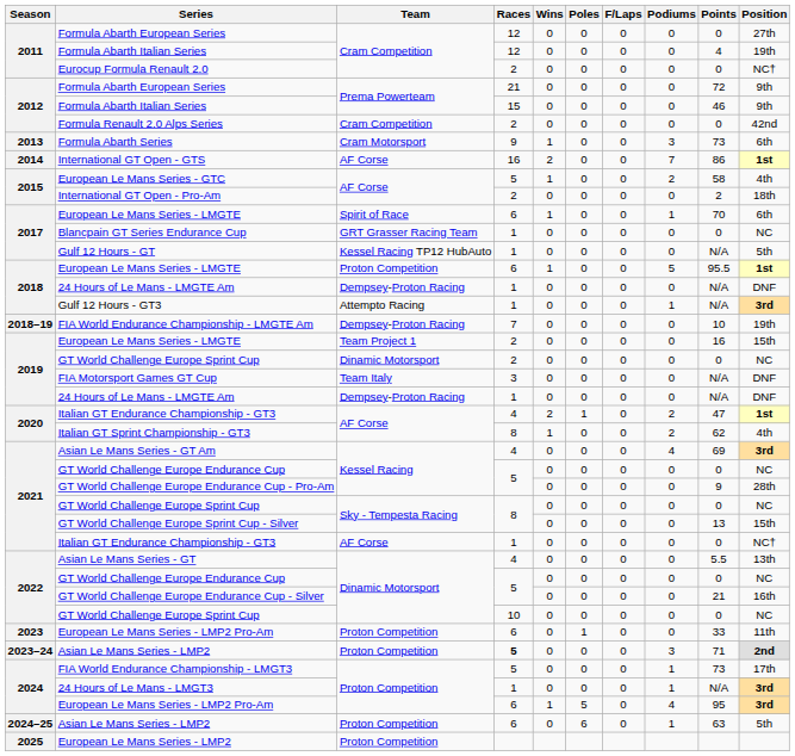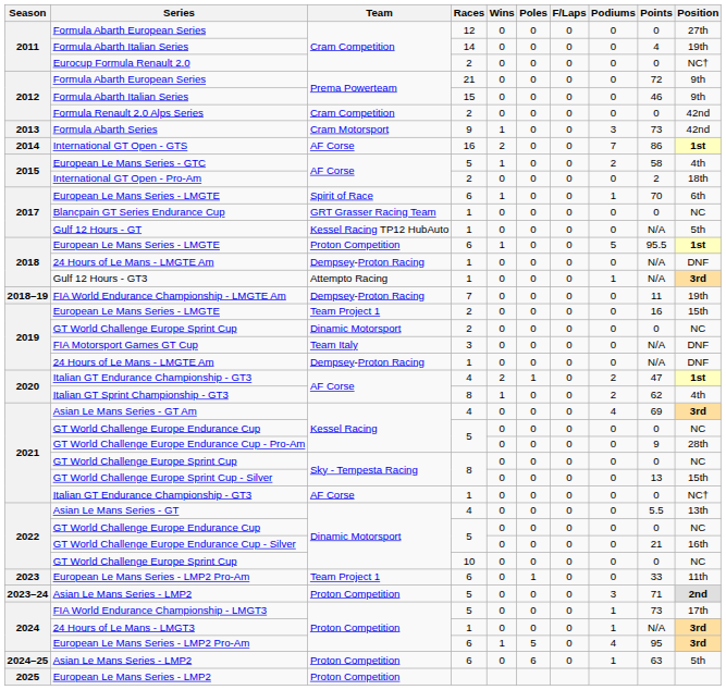 <table class="wikitable" style="font-size: 90%; text-align:center">
 <tr>
 <th>Season</th>
 <th>Series</th>
 <th>Team</th>
 <th>Races</th>
 <th>Wins</th>
 <th>Poles</th>
 <th>F/Laps</th>
 <th>Podiums</th>
 <th>Points</th>
 <th>Position</th>
 </tr>
 <tr>
 <th rowspan="3">2011</th>
 <td align="left"><a href='#'>Formula Abarth European Series</a></td>
 <td rowspan="3" align="left"><a href='#'>Cram Competition</a></td>
 <td>12</td>
 <td>0</td>
 <td>0</td>
 <td>0</td>
 <td>0</td>
 <td>0</td>
 <td>27th</td>
 </tr>
 <tr>
 <td align="left"><a href='#'>Formula Abarth Italian Series</a></td>
-<td>12</td>
+<td>14</td>
 <td>0</td>
 <td>0</td>
 <td>0</td>
 <td>0</td>
 <td>4</td>
 <td>19th</td>
 </tr>
 <tr>
 <td align="left"><a href='#'>Eurocup Formula Renault 2.0</a></td>
 <td>2</td>
 <td>0</td>
 <td>0</td>
 <td>0</td>
 <td>0</td>
 <td>0</td>
 <td>NC†</td>
 </tr>
 <tr>
 <th rowspan="3">2012</th>
 <td align="left"><a href='#'>Formula Abarth European Series</a></td>
 <td rowspan="2" align="left"><a href='#'>Prema Powerteam</a></td>
 <td>21</td>
 <td>0</td>
 <td>0</td>
 <td>0</td>
 <td>0</td>
 <td>72</td>
 <td>9th</td>
 </tr>
 <tr>
 <td align="left"><a href='#'>Formula Abarth Italian Series</a></td>
 <td>15</td>
 <td>0</td>
 <td>0</td>
 <td>0</td>
 <td>0</td>
 <td>46</td>
 <td>9th</td>
 </tr>
 <tr>
 <td align="left"><a href='#'>Formula Renault 2.0 Alps Series</a></td>
 <td align="left"><a href='#'>Cram Competition</a></td>
 <td>2</td>
 <td>0</td>
 <td>0</td>
 <td>0</td>
 <td>0</td>
 <td>0</td>
 <td>42nd</td>
 </tr>
 <tr>
 <th>2013</th>
 <td align="left"><a href='#'>Formula Abarth Series</a></td>
 <td align="left"><a href='#'>Cram Motorsport</a></td>
 <td>9</td>
 <td>1</td>
 <td>0</td>
 <td>0</td>
 <td>3</td>
 <td>73</td>
-<td>6th</td>
+<td>42nd</td>
 </tr>
 <tr>
 <th>2014</th>
 <td align="left"><a href='#'>International GT Open - GTS</a></td>
 <td align="left"><a href='#'>AF Corse</a></td>
 <td>16</td>
 <td>2</td>
 <td>0</td>
 <td>0</td>
 <td>7</td>
 <td>86</td>
 <td style="background:#FFFFBF;"><strong>1st</strong></td>
 </tr>
 <tr>
 <th rowspan="2">2015</th>
 <td align="left"><a href='#'>European Le Mans Series - GTC</a></td>
 <td rowspan="2" align="left"><a href='#'>AF Corse</a></td>
 <td>5</td>
 <td>1</td>
 <td>0</td>
 <td>0</td>
 <td>2</td>
 <td>58</td>
 <td>4th</td>
 </tr>
 <tr>
 <td align="left"><a href='#'>International GT Open - Pro-Am</a></td>
 <td>2</td>
 <td>0</td>
 <td>0</td>
 <td>0</td>
 <td>0</td>
 <td>2</td>
 <td>18th</td>
 </tr>
 <tr>
 <th rowspan="3">2017</th>
 <td align="left"><a href='#'>European Le Mans Series - LMGTE</a></td>
 <td align="left"><a href='#'>Spirit of Race</a></td>
 <td>6</td>
 <td>1</td>
 <td>0</td>
 <td>0</td>
 <td>1</td>
 <td>70</td>
 <td>6th</td>
 </tr>
 <tr>
 <td align="left"><a href='#'>Blancpain GT Series Endurance Cup</a></td>
 <td align="left"><a href='#'>GRT Grasser Racing Team</a></td>
 <td>1</td>
 <td>0</td>
 <td>0</td>
 <td>0</td>
 <td>0</td>
 <td>0</td>
 <td>NC</td>
 </tr>
 <tr>
 <td align="left"><a href='#'>Gulf 12 Hours - GT</a></td>
 <td align="left"><a href='#'>Kessel Racing</a> TP12 HubAuto</td>
 <td>1</td>
 <td>0</td>
 <td>0</td>
 <td>0</td>
 <td>0</td>
 <td>N/A</td>
 <td>5th</td>
 </tr>
 <tr>
 <th rowspan="3">2018</th>
 <td align="left"><a href='#'>European Le Mans Series - LMGTE</a></td>
 <td align="left"><a href='#'>Proton Competition</a></td>
 <td>6</td>
 <td>1</td>
 <td>0</td>
 <td>0</td>
 <td>5</td>
 <td>95.5</td>
 <td style="background:#FFFFBF;"><strong>1st</strong></td>
 </tr>
 <tr>
 <td align="left"><a href='#'>24 Hours of Le Mans - LMGTE Am</a></td>
 <td align="left"><a href='#'>Dempsey</a>-<a href='#'>Proton Racing</a></td>
 <td>1</td>
 <td>0</td>
 <td>0</td>
 <td>0</td>
 <td>0</td>
 <td>N/A</td>
 <td>DNF</td>
 </tr>
 <tr>
 <td align="left">Gulf 12 Hours - GT3</td>
 <td align="left">Attempto Racing</td>
 <td>1</td>
 <td>0</td>
 <td>0</td>
 <td>0</td>
 <td>1</td>
 <td>N/A</td>
 <td style="background:#FFDF9F;"><strong>3rd</strong></td>
 </tr>
 <tr>
 <th>2018–19</th>
 <td align="left"><a href='#'>FIA World Endurance Championship - LMGTE Am</a></td>
 <td align="left"><a href='#'>Dempsey</a>-<a href='#'>Proton Racing</a></td>
 <td>7</td>
 <td>0</td>
 <td>0</td>
 <td>0</td>
 <td>0</td>
-<td>10</td>
+<td>11</td>
 <td>19th</td>
 </tr>
 <tr>
 <th rowspan="4">2019</th>
 <td align="left"><a href='#'>European Le Mans Series - LMGTE</a></td>
 <td align="left"><a href='#'>Team Project 1</a></td>
 <td>2</td>
 <td>0</td>
 <td>0</td>
 <td>0</td>
 <td>0</td>
 <td>16</td>
 <td>15th</td>
 </tr>
 <tr>
 <td align="left"><a href='#'>GT World Challenge Europe Sprint Cup</a></td>
 <td align="left"><a href='#'>Dinamic Motorsport</a></td>
 <td>2</td>
 <td>0</td>
 <td>0</td>
 <td>0</td>
 <td>0</td>
 <td>0</td>
 <td>NC</td>
 </tr>
 <tr>
 <td align="left"><a href='#'>FIA Motorsport Games GT Cup</a></td>
 <td align="left"><a href='#'>Team Italy</a></td>
 <td>3</td>
 <td>0</td>
 <td>0</td>
 <td>0</td>
 <td>0</td>
 <td>N/A</td>
 <td>DNF</td>
 </tr>
 <tr>
 <td align="left"><a href='#'>24 Hours of Le Mans - LMGTE Am</a></td>
 <td align="left"><a href='#'>Dempsey</a>-<a href='#'>Proton Racing</a></td>
 <td>1</td>
 <td>0</td>
 <td>0</td>
 <td>0</td>
 <td>0</td>
 <td>N/A</td>
 <td>DNF</td>
 </tr>
 <tr>
 <th rowspan="2">2020</th>
 <td align="left"><a href='#'>Italian GT Endurance Championship - GT3</a></td>
 <td rowspan="2" align="left"><a href='#'>AF Corse</a></td>
 <td>4</td>
 <td>2</td>
 <td>1</td>
 <td>0</td>
 <td>2</td>
 <td>47</td>
 <td style="background:#FFFFBF;"><strong>1st</strong></td>
 </tr>
 <tr>
 <td align="left"><a href='#'>Italian GT Sprint Championship - GT3</a></td>
 <td>8</td>
 <td>1</td>
 <td>0</td>
 <td>0</td>
 <td>2</td>
 <td>62</td>
 <td>4th</td>
 </tr>
 <tr>
 <th rowspan="6">2021</th>
 <td align="left"><a href='#'>Asian Le Mans Series - GT Am</a></td>
 <td rowspan="3" align="left"><a href='#'>Kessel Racing</a></td>
 <td>4</td>
 <td>0</td>
 <td>0</td>
 <td>0</td>
 <td>4</td>
 <td>69</td>
 <td style="background:#FFDF9F;"><strong>3rd</strong></td>
 </tr>
 <tr>
 <td align="left"><a href='#'>GT World Challenge Europe Endurance Cup</a></td>
 <td rowspan="2">5</td>
 <td>0</td>
 <td>0</td>
 <td>0</td>
 <td>0</td>
 <td>0</td>
 <td>NC</td>
 </tr>
 <tr>
 <td align="left"><a href='#'>GT World Challenge Europe Endurance Cup - Pro-Am</a></td>
 <td>0</td>
 <td>0</td>
 <td>0</td>
 <td>0</td>
 <td>9</td>
 <td>28th</td>
 </tr>
 <tr>
 <td align="left"><a href='#'>GT World Challenge Europe Sprint Cup</a></td>
 <td rowspan="2" align="left"><a href='#'>Sky - Tempesta Racing</a></td>
 <td rowspan="2">8</td>
 <td>0</td>
 <td>0</td>
 <td>0</td>
 <td>0</td>
 <td>0</td>
 <td>NC</td>
 </tr>
 <tr>
 <td align="left"><a href='#'>GT World Challenge Europe Sprint Cup - Silver</a></td>
 <td>0</td>
 <td>0</td>
 <td>0</td>
 <td>0</td>
 <td>13</td>
 <td>15th</td>
 </tr>
 <tr>
 <td align="left"><a href='#'>Italian GT Endurance Championship - GT3</a></td>
 <td align="left"><a href='#'>AF Corse</a></td>
 <td>1</td>
 <td>0</td>
 <td>0</td>
 <td>0</td>
 <td>0</td>
 <td>0</td>
 <td>NC†</td>
 </tr>
 <tr>
 <th rowspan="4">2022</th>
 <td align="left"><a href='#'>Asian Le Mans Series - GT</a></td>
 <td rowspan="4" align="left"><a href='#'>Dinamic Motorsport</a></td>
 <td>4</td>
 <td>0</td>
 <td>0</td>
 <td>0</td>
 <td>0</td>
 <td>5.5</td>
 <td>13th</td>
 </tr>
 <tr>
 <td align="left"><a href='#'>GT World Challenge Europe Endurance Cup</a></td>
 <td rowspan="2">5</td>
 <td>0</td>
 <td>0</td>
 <td>0</td>
 <td>0</td>
 <td>0</td>
 <td>NC</td>
 </tr>
 <tr>
 <td align="left"><a href='#'>GT World Challenge Europe Endurance Cup - Silver</a></td>
 <td>0</td>
 <td>0</td>
 <td>0</td>
 <td>0</td>
 <td>21</td>
 <td>16th</td>
 </tr>
 <tr>
 <td align="left"><a href='#'>GT World Challenge Europe Sprint Cup</a></td>
 <td>10</td>
 <td>0</td>
 <td>0</td>
 <td>0</td>
 <td>0</td>
 <td>0</td>
 <td>NC</td>
 </tr>
 <tr>
 <th>2023</th>
 <td align="left"><a href='#'>European Le Mans Series - LMP2 Pro-Am</a></td>
-<td align="left"><a href='#'>Proton Competition</a></td>
+<td align="left"><a href='#'>Team Project 1</a></td>
 <td>6</td>
 <td>0</td>
 <td>1</td>
 <td>0</td>
 <td>0</td>
 <td>33</td>
 <td>11th</td>
 </tr>
 <tr>
 <th>2023–24</th>
 <td align="left"><a href='#'>Asian Le Mans Series - LMP2</a></td>
 <td align="left"><a href='#'>Proton Competition</a></td>
-<td><strong>5</strong></td>
+<td>5</td>
 <td>0</td>
 <td>0</td>
 <td>0</td>
 <td>3</td>
 <td>71</td>
 <td style="background:#DFDFDF;"><strong>2nd</strong></td>
 </tr>
 <tr>
 <th rowspan="3">2024</th>
 <td align="left"><a href='#'>FIA World Endurance Championship - LMGT3</a></td>
 <td rowspan="3" align="left"><a href='#'>Proton Competition</a></td>
 <td>5</td>
 <td>0</td>
 <td>0</td>
 <td>0</td>
 <td>1</td>
 <td>73</td>
 <td>17th</td>
 </tr>
 <tr>
 <td align="left"><a href='#'>24 Hours of Le Mans - LMGT3</a></td>
 <td>1</td>
 <td>0</td>
 <td>0</td>
 <td>0</td>
 <td>1</td>
 <td>N/A</td>
 <td style="background:#FFDF9F;"><strong>3rd</strong></td>
 </tr>
 <tr>
 <td align="left"><a href='#'>European Le Mans Series - LMP2 Pro-Am</a></td>
 <td>6</td>
 <td>1</td>
 <td>5</td>
 <td>0</td>
 <td>4</td>
 <td>95</td>
 <td style="background:#FFDF9F;"><strong>3rd</strong></td>
 </tr>
 <tr>
 <th>2024–25</th>
 <td align=left><a href='#'>Asian Le Mans Series - LMP2</a></td>
 <td align=left><a href='#'>Proton Competition</a></td>
 <td>6</td>
 <td>0</td>
 <td>6</td>
 <td>0</td>
 <td>1</td>
 <td>63</td>
 <td>5th</td>
 </tr>
 <tr>
 <th>2025</th>
 <td align=left><a href='#'>European Le Mans Series - LMP2</a></td>
 <td align=left><a href='#'>Proton Competition</a></td>
 <td></td>
 <td></td>
 <td></td>
 <td></td>
 <td></td>
 <td></td>
 <td></td>
 </tr>
 </table>
